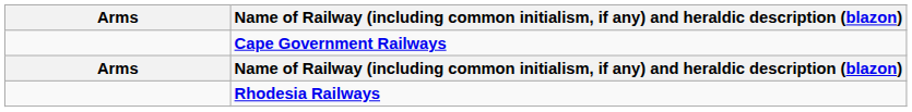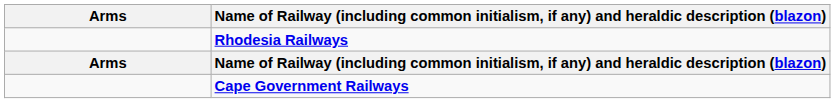 <table class=wikitable style=font-size:95%>
+<tr style="vertical-align:top; text-align:center;">
+<th style="width:206px;">Arms</th>
+<th>Name of Railway (including common initialism, if any) and heraldic description (<a href='#'>blazon</a>)</th>
+</tr>
+<tr valign=top>
+<td align=center></td>
+<td><strong><a href='#'>Rhodesia Railways</a></strong></td>
+</tr>
 <tr style="vertical-align:top; text-align:center;">
 <th style="width:206px;">Arms</th>
 <th>Name of Railway (including common initialism, if any) and heraldic description (<a href='#'>blazon</a>)</th>
 </tr>
 <tr valign=top>
 <td align=center></td>
 <td><strong><a href='#'>Cape Government Railways</a></strong></td>
 </tr>
-<tr style="vertical-align:top; text-align:center;">
-<th style="width:206px;">Arms</th>
-<th>Name of Railway (including common initialism, if any) and heraldic description (<a href='#'>blazon</a>)</th>
-</tr>
-<tr valign=top>
-<td align=center></td>
-<td><strong><a href='#'>Rhodesia Railways</a></strong></td>
-</tr>
 </table>
